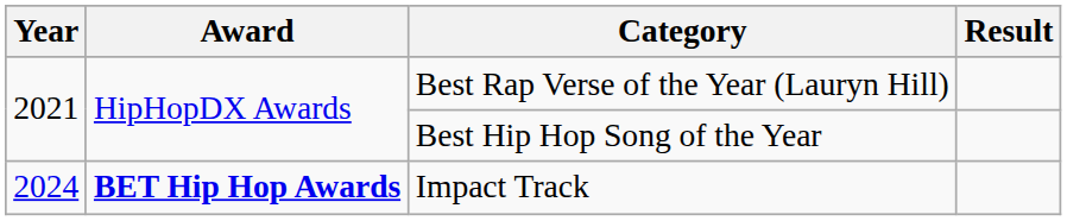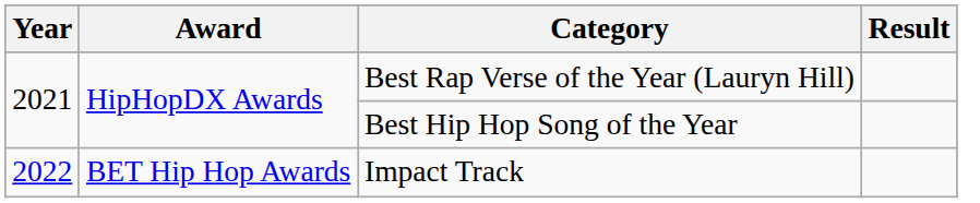 <table class="wikitable">
 <tr>
 <th scope="col">Year</th>
 <th scope="col">Award</th>
 <th>Category</th>
 <th scope="col">Result</th>
 </tr>
 <tr>
 <td rowspan="2">2021</td>
 <td rowspan="2"><a href='#'>HipHopDX Awards</a></td>
 <td>Best Rap Verse of the Year (Lauryn Hill)</td>
 <td></td>
 </tr>
 <tr>
 <td>Best Hip Hop Song of the Year</td>
 <td></td>
 </tr>
 <tr>
-<td><a href='#'>2024</a></td>
-<td><strong><a href='#'>BET Hip Hop Awards</a></strong></td>
+<td><a href='#'>2022</a></td>
+<td><a href='#'>BET Hip Hop Awards</a></td>
 <td>Impact Track</td>
 <td></td>
 </tr>
 </table>
